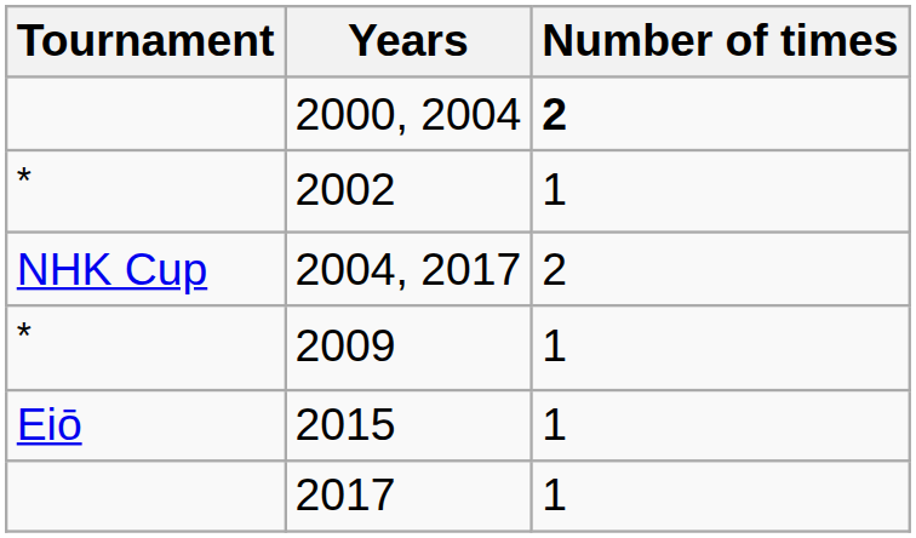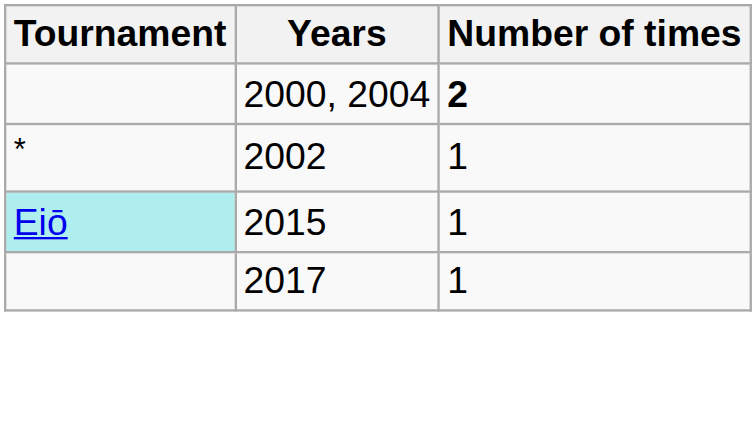 <table class="wikitable">
 <tr>
 <th>Tournament</th>
 <th>Years</th>
 <th>Number of times</th>
 </tr>
 <tr>
 <td></td>
 <td>2000, 2004</td>
 <td><strong>2</strong></td>
 </tr>
 <tr>
 <td><sup>*</sup></td>
 <td>2002</td>
 <td>1</td>
 </tr>
 <tr>
-<td><a href='#'>NHK Cup</a></td>
-<td>2004, 2017</td>
-<td>2</td>
-</tr>
-<tr>
-<td><sup>*</sup></td>
-<td>2009</td>
-<td>1</td>
-</tr>
-<tr>
-<td><a href='#'>Eiō</a></td>
+<td style="background: paleturquoise;"><a href='#'>Eiō</a></td>
 <td>2015</td>
 <td>1</td>
 </tr>
 <tr>
 <td></td>
 <td>2017</td>
 <td>1</td>
 </tr>
 </table>
